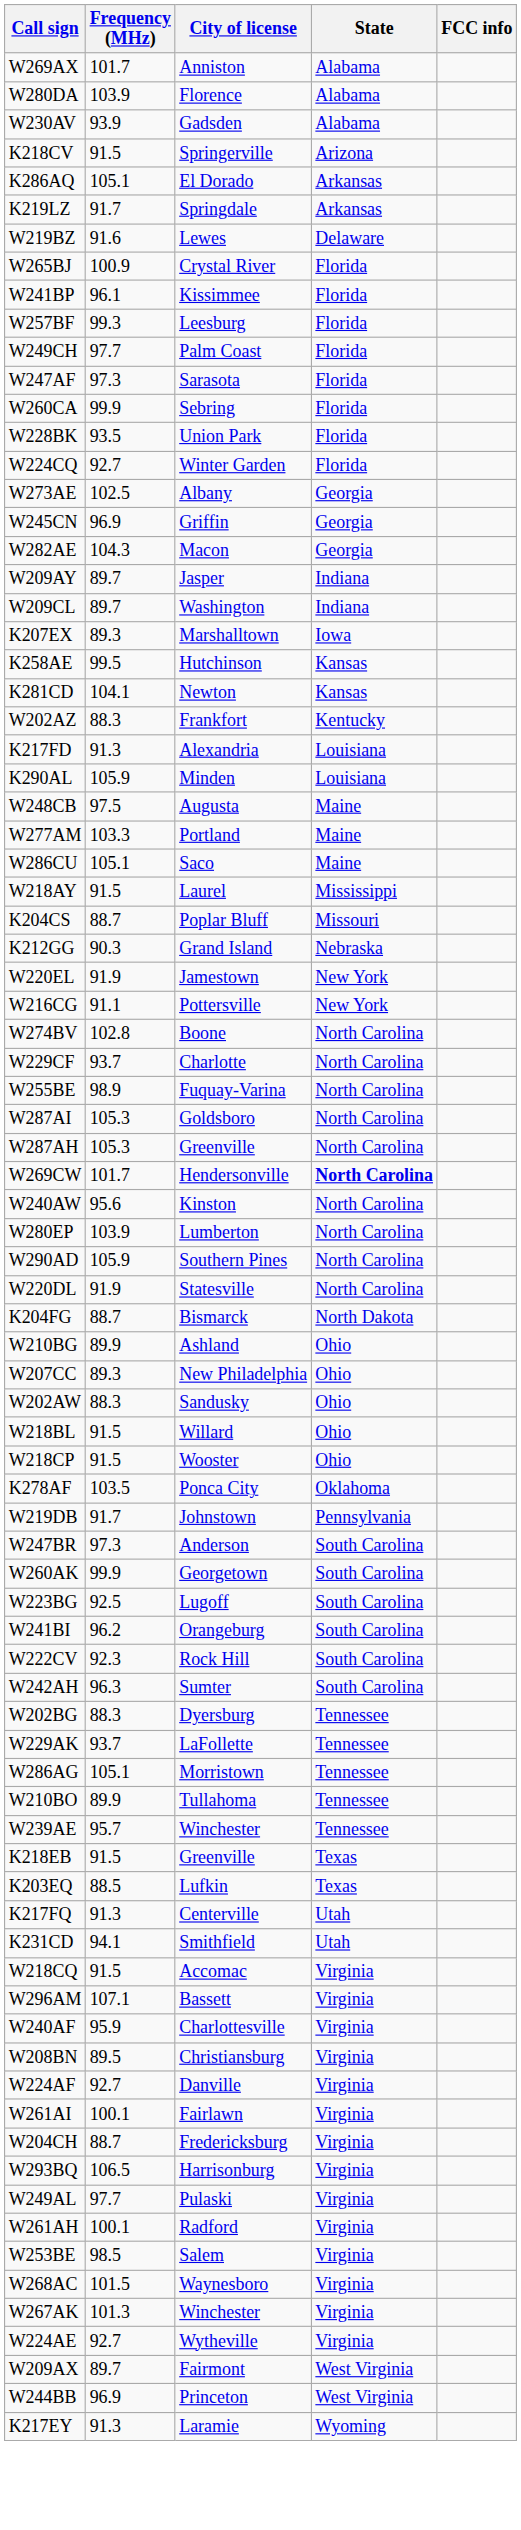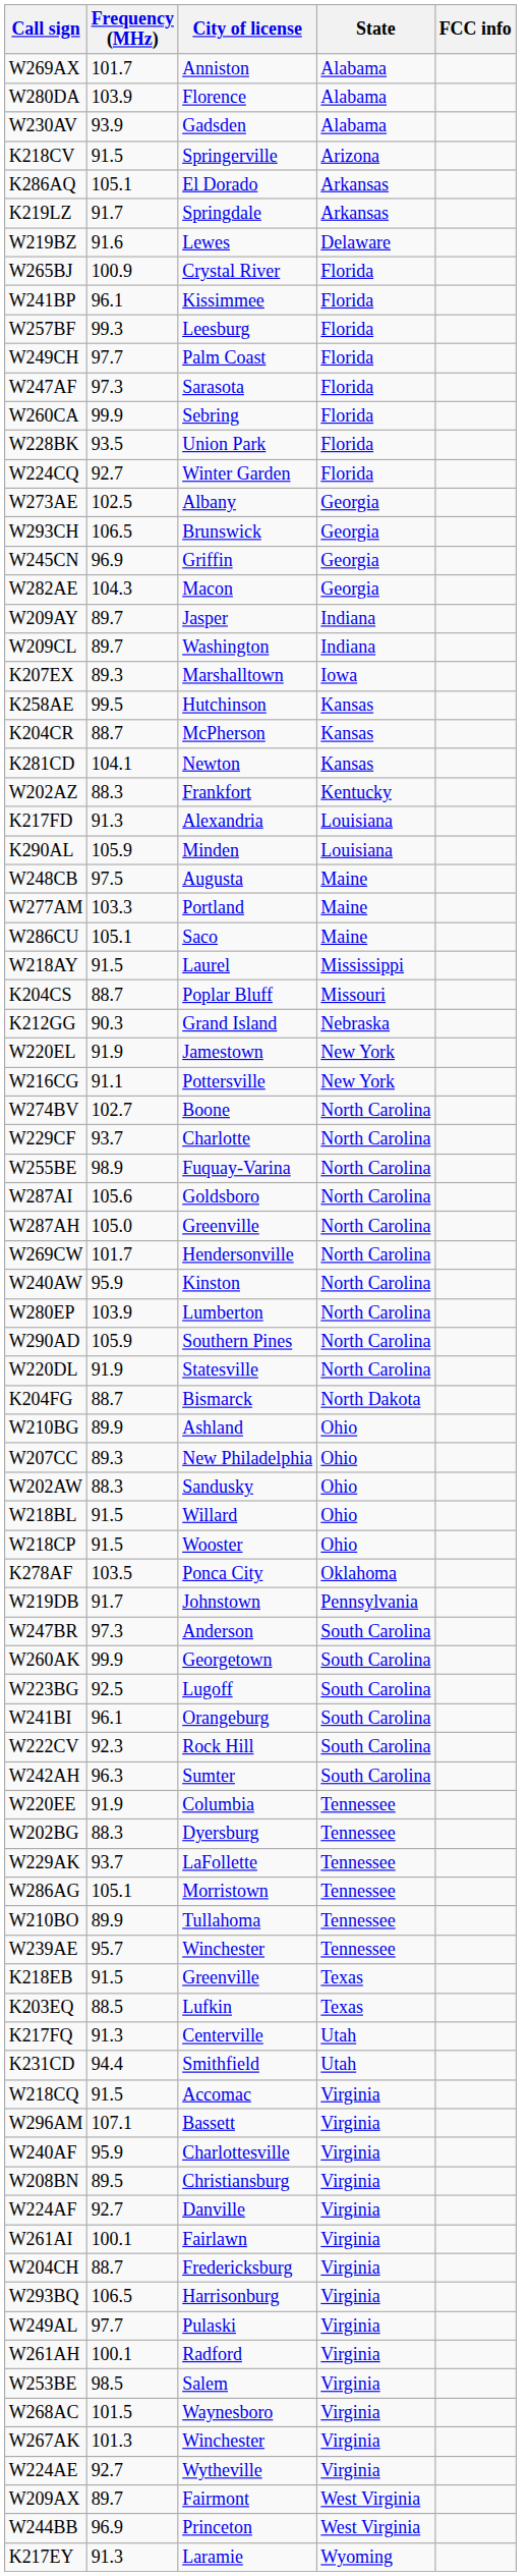 <table class="wikitable sortable">
 <tr>
 <th><a href='#'>Call sign</a></th>
 <th data-sort-type="number"><a href='#'>Frequency</a><br>(<a href='#'>MHz</a>)</th>
 <th><a href='#'>City of license</a></th>
 <th>State</th>
 <th class="unsortable">FCC info</th>
 </tr>
 <tr>
 <td>W269AX</td>
 <td data-sort-value=101790>101.7</td>
 <td><a href='#'>Anniston</a></td>
 <td><a href='#'>Alabama</a></td>
 <td></td>
 </tr>
 <tr>
 <td>W280DA</td>
 <td data-sort-value=103990>103.9</td>
 <td><a href='#'>Florence</a></td>
 <td><a href='#'>Alabama</a></td>
 <td></td>
 </tr>
 <tr>
 <td>W230AV</td>
 <td data-sort-value=093990>93.9</td>
 <td><a href='#'>Gadsden</a></td>
 <td><a href='#'>Alabama</a></td>
 <td></td>
 </tr>
 <tr>
 <td>K218CV</td>
 <td>91.5</td>
 <td><a href='#'>Springerville</a></td>
 <td><a href='#'>Arizona</a></td>
 <td></td>
 </tr>
 <tr>
 <td>K286AQ</td>
 <td>105.1</td>
 <td><a href='#'>El Dorado</a></td>
 <td><a href='#'>Arkansas</a></td>
 <td></td>
 </tr>
 <tr>
 <td>K219LZ</td>
 <td>91.7</td>
 <td><a href='#'>Springdale</a></td>
 <td><a href='#'>Arkansas</a></td>
 <td></td>
 </tr>
 <tr>
 <td>W219BZ</td>
 <td>91.6</td>
 <td><a href='#'>Lewes</a></td>
 <td><a href='#'>Delaware</a></td>
 <td></td>
 </tr>
 <tr>
 <td>W265BJ</td>
 <td data-sort-value=100990>100.9</td>
 <td><a href='#'>Crystal River</a></td>
 <td><a href='#'>Florida</a></td>
 <td></td>
 </tr>
 <tr>
 <td>W241BP</td>
 <td data-sort-value=096191>96.1</td>
 <td><a href='#'>Kissimmee</a></td>
 <td><a href='#'>Florida</a></td>
 <td></td>
 </tr>
 <tr>
 <td>W257BF</td>
 <td data-sort-value=099390>99.3</td>
 <td><a href='#'>Leesburg</a></td>
 <td><a href='#'>Florida</a></td>
 <td></td>
 </tr>
 <tr>
 <td>W249CH</td>
 <td data-sort-value=097791>97.7</td>
 <td><a href='#'>Palm Coast</a></td>
 <td><a href='#'>Florida</a></td>
 <td></td>
 </tr>
 <tr>
 <td>W247AF</td>
 <td data-sort-value=097390>97.3</td>
 <td><a href='#'>Sarasota</a></td>
 <td><a href='#'>Florida</a></td>
 <td></td>
 </tr>
 <tr>
 <td>W260CA</td>
 <td data-sort-value=099991>99.9</td>
 <td><a href='#'>Sebring</a></td>
 <td><a href='#'>Florida</a></td>
 <td></td>
 </tr>
 <tr>
 <td>W228BK</td>
 <td data-sort-value=093590>93.5</td>
 <td><a href='#'>Union Park</a></td>
 <td><a href='#'>Florida</a></td>
 <td></td>
 </tr>
 <tr>
 <td>W224CQ</td>
 <td data-sort-value=092792>92.7</td>
 <td><a href='#'>Winter Garden</a></td>
 <td><a href='#'>Florida</a></td>
 <td></td>
 </tr>
 <tr>
 <td>W273AE</td>
 <td data-sort-value=102590>102.5</td>
 <td><a href='#'>Albany</a></td>
 <td><a href='#'>Georgia</a></td>
 <td></td>
 </tr>
 <tr>
+<td>W293CH</td>
+<td data-sort-value=106591>106.5</td>
+<td><a href='#'>Brunswick</a></td>
+<td><a href='#'>Georgia</a></td>
+<td></td>
+</tr>
+<tr>
 <td>W245CN</td>
 <td data-sort-value=096990>96.9</td>
 <td><a href='#'>Griffin</a></td>
 <td><a href='#'>Georgia</a></td>
 <td></td>
 </tr>
 <tr>
 <td>W282AE</td>
 <td data-sort-value=104390>104.3</td>
 <td><a href='#'>Macon</a></td>
 <td><a href='#'>Georgia</a></td>
 <td></td>
 </tr>
 <tr>
 <td>W209AY</td>
 <td>89.7</td>
 <td><a href='#'>Jasper</a></td>
 <td><a href='#'>Indiana</a></td>
 <td></td>
 </tr>
 <tr>
 <td>W209CL</td>
 <td>89.7</td>
 <td><a href='#'>Washington</a></td>
 <td><a href='#'>Indiana</a></td>
 <td></td>
 </tr>
 <tr>
 <td>K207EX</td>
 <td>89.3</td>
 <td><a href='#'>Marshalltown</a></td>
 <td><a href='#'>Iowa</a></td>
 <td></td>
 </tr>
 <tr>
 <td>K258AE</td>
 <td data-sort-value=099590>99.5</td>
 <td><a href='#'>Hutchinson</a></td>
+<td><a href='#'>Kansas</a></td>
+<td></td>
+</tr>
+<tr>
+<td>K204CR</td>
+<td>88.7</td>
+<td><a href='#'>McPherson</a></td>
 <td><a href='#'>Kansas</a></td>
 <td></td>
 </tr>
 <tr>
 <td>K281CD</td>
 <td data-sort-value=104190>104.1</td>
 <td><a href='#'>Newton</a></td>
 <td><a href='#'>Kansas</a></td>
 <td></td>
 </tr>
 <tr>
 <td>W202AZ</td>
 <td data-sort-value=088391>88.3</td>
 <td><a href='#'>Frankfort</a></td>
 <td><a href='#'>Kentucky</a></td>
 <td></td>
 </tr>
 <tr>
 <td>K217FD</td>
 <td data-sort-value=091392>91.3</td>
 <td><a href='#'>Alexandria</a></td>
 <td><a href='#'>Louisiana</a></td>
 <td></td>
 </tr>
 <tr>
 <td>K290AL</td>
 <td>105.9</td>
 <td><a href='#'>Minden</a></td>
 <td><a href='#'>Louisiana</a></td>
 <td></td>
 </tr>
 <tr>
 <td>W248CB</td>
 <td data-sort-value=097590>97.5</td>
 <td><a href='#'>Augusta</a></td>
 <td><a href='#'>Maine</a></td>
 <td></td>
 </tr>
 <tr>
 <td>W277AM</td>
 <td data-sort-value=103390>103.3</td>
 <td><a href='#'>Portland</a></td>
 <td><a href='#'>Maine</a></td>
 <td></td>
 </tr>
 <tr>
 <td>W286CU</td>
 <td>105.1</td>
 <td><a href='#'>Saco</a></td>
 <td><a href='#'>Maine</a></td>
 <td></td>
 </tr>
 <tr>
 <td>W218AY</td>
 <td>91.5</td>
 <td><a href='#'>Laurel</a></td>
 <td><a href='#'>Mississippi</a></td>
 <td></td>
 </tr>
 <tr>
 <td>K204CS</td>
 <td>88.7</td>
 <td><a href='#'>Poplar Bluff</a></td>
 <td><a href='#'>Missouri</a></td>
 <td></td>
 </tr>
 <tr>
 <td>K212GG</td>
 <td data-sort-value=090390>90.3</td>
 <td><a href='#'>Grand Island</a></td>
 <td><a href='#'>Nebraska</a></td>
 <td></td>
 </tr>
 <tr>
 <td>W220EL</td>
 <td data-sort-value=091993>91.9</td>
 <td><a href='#'>Jamestown</a></td>
 <td><a href='#'>New York</a></td>
 <td></td>
 </tr>
 <tr>
 <td>W216CG</td>
 <td data-sort-value=091190>91.1</td>
 <td><a href='#'>Pottersville</a></td>
 <td><a href='#'>New York</a></td>
 <td></td>
 </tr>
 <tr>
 <td>W274BV</td>
-<td data-sort-value=102790>102.8</td>
+<td data-sort-value=102790>102.7</td>
 <td><a href='#'>Boone</a></td>
 <td><a href='#'>North Carolina</a></td>
 <td></td>
 </tr>
 <tr>
 <td>W229CF</td>
 <td data-sort-value=093791>93.7</td>
 <td><a href='#'>Charlotte</a></td>
 <td><a href='#'>North Carolina</a></td>
 <td></td>
 </tr>
 <tr>
 <td>W255BE</td>
 <td data-sort-value=098990>98.9</td>
 <td><a href='#'>Fuquay-Varina</a></td>
 <td><a href='#'>North Carolina</a></td>
 <td></td>
 </tr>
 <tr>
 <td>W287AI</td>
-<td data-sort-value=105391>105.3</td>
+<td data-sort-value=105391>105.6</td>
 <td><a href='#'>Goldsboro</a></td>
 <td><a href='#'>North Carolina</a></td>
 <td></td>
 </tr>
 <tr>
 <td>W287AH</td>
-<td data-sort-value=105390>105.3</td>
+<td data-sort-value=105390>105.0</td>
 <td><a href='#'>Greenville</a></td>
 <td><a href='#'>North Carolina</a></td>
 <td></td>
 </tr>
 <tr>
 <td>W269CW</td>
 <td data-sort-value=101791>101.7</td>
 <td><a href='#'>Hendersonville</a></td>
-<td><strong><a href='#'>North Carolina</a></strong></td>
+<td><a href='#'>North Carolina</a></td>
 <td></td>
 </tr>
 <tr>
 <td>W240AW</td>
-<td data-sort-value=095991>95.6</td>
+<td data-sort-value=095991>95.9</td>
 <td><a href='#'>Kinston</a></td>
 <td><a href='#'>North Carolina</a></td>
 <td></td>
 </tr>
 <tr>
 <td>W280EP</td>
 <td data-sort-value=103991>103.9</td>
 <td><a href='#'>Lumberton</a></td>
 <td><a href='#'>North Carolina</a></td>
 <td></td>
 </tr>
 <tr>
 <td>W290AD</td>
 <td>105.9</td>
 <td><a href='#'>Southern Pines</a></td>
 <td><a href='#'>North Carolina</a></td>
 <td></td>
 </tr>
 <tr>
 <td>W220DL</td>
 <td data-sort-value=091991>91.9</td>
 <td><a href='#'>Statesville</a></td>
 <td><a href='#'>North Carolina</a></td>
 <td></td>
 </tr>
 <tr>
 <td>K204FG</td>
 <td>88.7</td>
 <td><a href='#'>Bismarck</a></td>
 <td><a href='#'>North Dakota</a></td>
 <td></td>
 </tr>
 <tr>
 <td>W210BG</td>
 <td>89.9</td>
 <td><a href='#'>Ashland</a></td>
 <td><a href='#'>Ohio</a></td>
 <td></td>
 </tr>
 <tr>
 <td>W207CC</td>
 <td>89.3</td>
 <td><a href='#'>New Philadelphia</a></td>
 <td><a href='#'>Ohio</a></td>
 <td></td>
 </tr>
 <tr>
 <td>W202AW</td>
 <td data-sort-value=088390>88.3</td>
 <td><a href='#'>Sandusky</a></td>
 <td><a href='#'>Ohio</a></td>
 <td></td>
 </tr>
 <tr>
 <td>W218BL</td>
 <td>91.5</td>
 <td><a href='#'>Willard</a></td>
 <td><a href='#'>Ohio</a></td>
 <td></td>
 </tr>
 <tr>
 <td>W218CP</td>
 <td>91.5</td>
 <td><a href='#'>Wooster</a></td>
 <td><a href='#'>Ohio</a></td>
 <td></td>
 </tr>
 <tr>
 <td>K278AF</td>
 <td data-sort-value=103590>103.5</td>
 <td><a href='#'>Ponca City</a></td>
 <td><a href='#'>Oklahoma</a></td>
 <td></td>
 </tr>
 <tr>
 <td>W219DB</td>
 <td>91.7</td>
 <td><a href='#'>Johnstown</a></td>
 <td><a href='#'>Pennsylvania</a></td>
 <td></td>
 </tr>
 <tr>
 <td>W247BR</td>
 <td data-sort-value=097391>97.3</td>
 <td><a href='#'>Anderson</a></td>
 <td><a href='#'>South Carolina</a></td>
 <td></td>
 </tr>
 <tr>
 <td>W260AK</td>
 <td data-sort-value=099990>99.9</td>
 <td><a href='#'>Georgetown</a></td>
 <td><a href='#'>South Carolina</a></td>
 <td></td>
 </tr>
 <tr>
 <td>W223BG</td>
 <td data-sort-value=092590>92.5</td>
 <td><a href='#'>Lugoff</a></td>
 <td><a href='#'>South Carolina</a></td>
 <td></td>
 </tr>
 <tr>
 <td>W241BI</td>
-<td data-sort-value=096190>96.2</td>
+<td data-sort-value=096190>96.1</td>
 <td><a href='#'>Orangeburg</a></td>
 <td><a href='#'>South Carolina</a></td>
 <td></td>
 </tr>
 <tr>
 <td>W222CV</td>
 <td data-sort-value=092390>92.3</td>
 <td><a href='#'>Rock Hill</a></td>
 <td><a href='#'>South Carolina</a></td>
 <td></td>
 </tr>
 <tr>
 <td>W242AH</td>
 <td data-sort-value=096390>96.3</td>
 <td><a href='#'>Sumter</a></td>
 <td><a href='#'>South Carolina</a></td>
+<td></td>
+</tr>
+<tr>
+<td>W220EE</td>
+<td data-sort-value=091992>91.9</td>
+<td><a href='#'>Columbia</a></td>
+<td><a href='#'>Tennessee</a></td>
 <td></td>
 </tr>
 <tr>
 <td>W202BG</td>
 <td data-sort-value=088392>88.3</td>
 <td><a href='#'>Dyersburg</a></td>
 <td><a href='#'>Tennessee</a></td>
 <td></td>
 </tr>
 <tr>
 <td>W229AK</td>
 <td data-sort-value=093790>93.7</td>
 <td><a href='#'>LaFollette</a></td>
 <td><a href='#'>Tennessee</a></td>
 <td></td>
 </tr>
 <tr>
 <td>W286AG</td>
 <td>105.1</td>
 <td><a href='#'>Morristown</a></td>
 <td><a href='#'>Tennessee</a></td>
 <td></td>
 </tr>
 <tr>
 <td>W210BO</td>
 <td>89.9</td>
 <td><a href='#'>Tullahoma</a></td>
 <td><a href='#'>Tennessee</a></td>
 <td></td>
 </tr>
 <tr>
 <td>W239AE</td>
 <td data-sort-value=095790>95.7</td>
 <td><a href='#'>Winchester</a></td>
 <td><a href='#'>Tennessee</a></td>
 <td></td>
 </tr>
 <tr>
 <td>K218EB</td>
 <td>91.5</td>
 <td><a href='#'>Greenville</a></td>
 <td><a href='#'>Texas</a></td>
 <td></td>
 </tr>
 <tr>
 <td>K203EQ</td>
 <td data-sort-value=088590>88.5</td>
 <td><a href='#'>Lufkin</a></td>
 <td><a href='#'>Texas</a></td>
 <td></td>
 </tr>
 <tr>
 <td>K217FQ</td>
 <td data-sort-value=091393>91.3</td>
 <td><a href='#'>Centerville</a></td>
 <td><a href='#'>Utah</a></td>
 <td></td>
 </tr>
 <tr>
 <td>K231CD</td>
-<td>94.1</td>
+<td>94.4</td>
 <td><a href='#'>Smithfield</a></td>
 <td><a href='#'>Utah</a></td>
 <td></td>
 </tr>
 <tr>
 <td>W218CQ</td>
 <td>91.5</td>
 <td><a href='#'>Accomac</a></td>
 <td><a href='#'>Virginia</a></td>
 <td></td>
 </tr>
 <tr>
 <td>W296AM</td>
 <td data-sort-value=107190>107.1</td>
 <td><a href='#'>Bassett</a></td>
 <td><a href='#'>Virginia</a></td>
 <td></td>
 </tr>
 <tr>
 <td>W240AF</td>
 <td data-sort-value=095990>95.9</td>
 <td><a href='#'>Charlottesville</a></td>
 <td><a href='#'>Virginia</a></td>
 <td></td>
 </tr>
 <tr>
 <td>W208BN</td>
 <td>89.5</td>
 <td><a href='#'>Christiansburg</a></td>
 <td><a href='#'>Virginia</a></td>
 <td></td>
 </tr>
 <tr>
 <td>W224AF</td>
 <td data-sort-value=092791>92.7</td>
 <td><a href='#'>Danville</a></td>
 <td><a href='#'>Virginia</a></td>
 <td></td>
 </tr>
 <tr>
 <td>W261AI</td>
 <td data-sort-value=100191>100.1</td>
 <td><a href='#'>Fairlawn</a></td>
 <td><a href='#'>Virginia</a></td>
 <td></td>
 </tr>
 <tr>
 <td>W204CH</td>
 <td>88.7</td>
 <td><a href='#'>Fredericksburg</a></td>
 <td><a href='#'>Virginia</a></td>
 <td></td>
 </tr>
 <tr>
 <td>W293BQ</td>
 <td data-sort-value=106590>106.5</td>
 <td><a href='#'>Harrisonburg</a></td>
 <td><a href='#'>Virginia</a></td>
 <td></td>
 </tr>
 <tr>
 <td>W249AL</td>
 <td data-sort-value=097790>97.7</td>
 <td><a href='#'>Pulaski</a></td>
 <td><a href='#'>Virginia</a></td>
 <td></td>
 </tr>
 <tr>
 <td>W261AH</td>
 <td data-sort-value=100190>100.1</td>
 <td><a href='#'>Radford</a></td>
 <td><a href='#'>Virginia</a></td>
 <td></td>
 </tr>
 <tr>
 <td>W253BE</td>
 <td data-sort-value=098590>98.5</td>
 <td><a href='#'>Salem</a></td>
 <td><a href='#'>Virginia</a></td>
 <td></td>
 </tr>
 <tr>
 <td>W268AC</td>
 <td data-sort-value=101590>101.5</td>
 <td><a href='#'>Waynesboro</a></td>
 <td><a href='#'>Virginia</a></td>
 <td></td>
 </tr>
 <tr>
 <td>W267AK</td>
 <td data-sort-value=101390>101.3</td>
 <td><a href='#'>Winchester</a></td>
 <td><a href='#'>Virginia</a></td>
 <td></td>
 </tr>
 <tr>
 <td>W224AE</td>
 <td data-sort-value=092790>92.7</td>
 <td><a href='#'>Wytheville</a></td>
 <td><a href='#'>Virginia</a></td>
 <td></td>
 </tr>
 <tr>
 <td>W209AX</td>
 <td>89.7</td>
 <td><a href='#'>Fairmont</a></td>
 <td><a href='#'>West Virginia</a></td>
 <td></td>
 </tr>
 <tr>
 <td>W244BB</td>
 <td data-sort-value=096790>96.9</td>
 <td><a href='#'>Princeton</a></td>
 <td><a href='#'>West Virginia</a></td>
 <td></td>
 </tr>
 <tr>
 <td>K217EY</td>
 <td data-sort-value=091391>91.3</td>
 <td><a href='#'>Laramie</a></td>
 <td><a href='#'>Wyoming</a></td>
 <td></td>
 </tr>
 </table>
